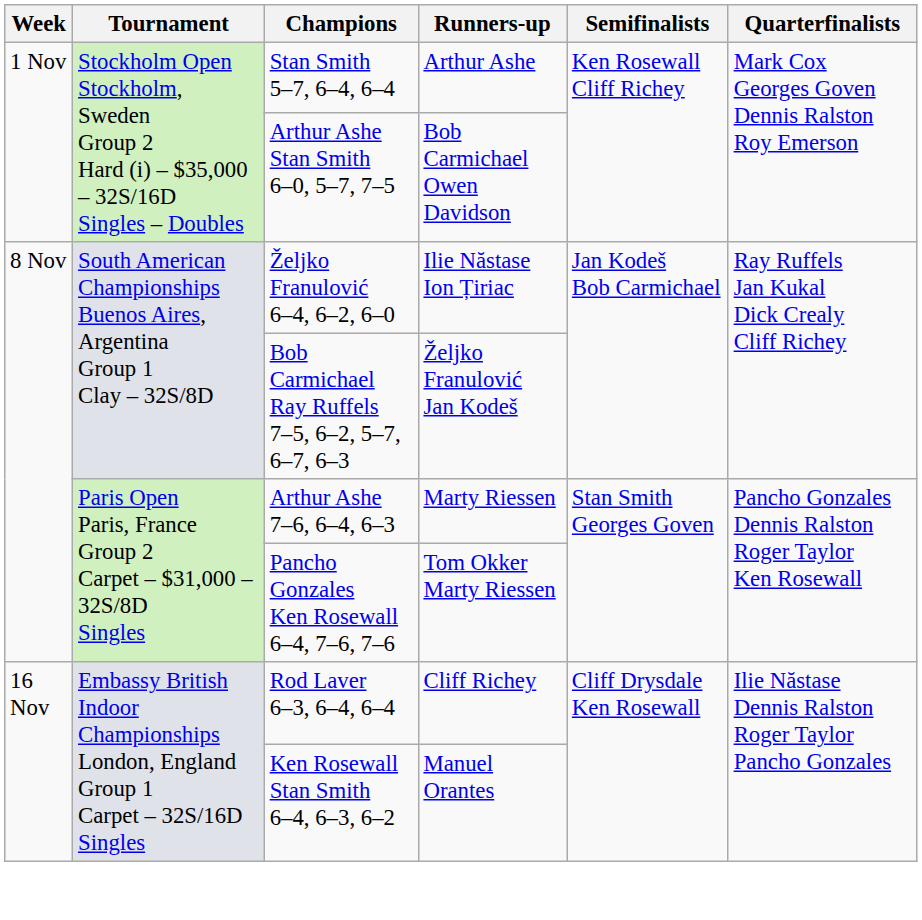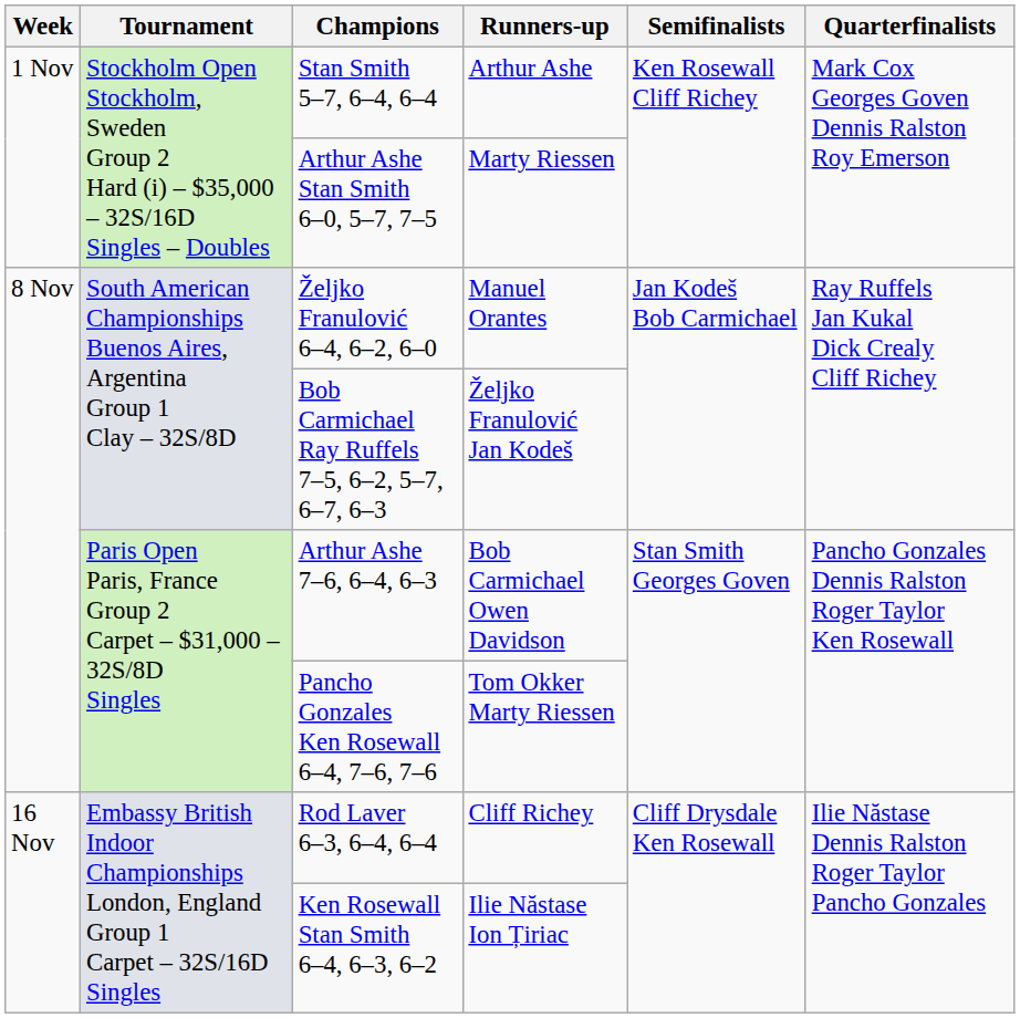 <table class=wikitable style=font-size:95%>
 <tr>
 <th style="width:48px;">Week</th>
 <th style="width:250px;">Tournament</th>
 <th style="width:200px;">Champions</th>
 <th style="width:200px;">Runners-up</th>
 <th style="width:190px;">Semifinalists</th>
 <th style="width:190px;">Quarterfinalists</th>
 </tr>
 <tr valign=top>
 <td rowspan=2>1 Nov</td>
 <td style="background:#d0f0c0;"  rowspan="2"><a href='#'>Stockholm Open</a> <br> <a href='#'>Stockholm</a>, Sweden <br> Group 2 <br> Hard (i) – $35,000 – 32S/16D <br> <a href='#'>Singles</a> – <a href='#'>Doubles</a></td>
 <td> <a href='#'>Stan Smith</a> <br> 5–7, 6–4, 6–4</td>
 <td> <a href='#'>Arthur Ashe</a></td>
 <td rowspan=2> <a href='#'>Ken Rosewall</a> <br>  <a href='#'>Cliff Richey</a></td>
 <td rowspan=2> <a href='#'>Mark Cox</a> <br>  <a href='#'>Georges Goven</a> <br>  <a href='#'>Dennis Ralston</a> <br>  <a href='#'>Roy Emerson</a></td>
 </tr>
 <tr valign=top>
 <td> <a href='#'>Arthur Ashe</a> <br>  <a href='#'>Stan Smith</a> <br> 6–0, 5–7, 7–5</td>
-<td> <a href='#'>Bob Carmichael</a> <br>  <a href='#'>Owen Davidson</a></td>
+<td> <a href='#'>Marty Riessen</a></td>
 </tr>
 <tr valign=top>
 <td rowspan=4>8 Nov</td>
 <td style="background:#dfe2e9;" rowspan="2"><a href='#'>South American Championships</a> <br> <a href='#'>Buenos Aires</a>, Argentina <br> Group 1 <br> Clay – 32S/8D</td>
 <td> <a href='#'>Željko Franulović</a> <br> 6–4, 6–2, 6–0</td>
-<td> <a href='#'>Ilie Năstase</a> <br>  <a href='#'>Ion Țiriac</a></td>
+<td> <a href='#'>Manuel Orantes</a></td>
 <td rowspan=2> <a href='#'>Jan Kodeš</a> <br>  <a href='#'>Bob Carmichael</a></td>
 <td rowspan=2> <a href='#'>Ray Ruffels</a> <br>  <a href='#'>Jan Kukal</a> <br>  <a href='#'>Dick Crealy</a> <br>  <a href='#'>Cliff Richey</a></td>
 </tr>
 <tr valign=top>
 <td> <a href='#'>Bob Carmichael</a> <br>  <a href='#'>Ray Ruffels</a> <br> 7–5, 6–2, 5–7, 6–7, 6–3</td>
 <td> <a href='#'>Željko Franulović</a> <br>  <a href='#'>Jan Kodeš</a></td>
 </tr>
 <tr valign=top>
 <td style="background:#d0f0c0;" rowspan=2><a href='#'>Paris Open</a> <br> Paris, France <br> Group 2 <br> Carpet – $31,000 – 32S/8D <br> <a href='#'>Singles</a></td>
 <td> <a href='#'>Arthur Ashe</a> <br> 7–6, 6–4, 6–3</td>
-<td> <a href='#'>Marty Riessen</a></td>
+<td> <a href='#'>Bob Carmichael</a> <br>  <a href='#'>Owen Davidson</a></td>
 <td rowspan=2> <a href='#'>Stan Smith</a> <br>  <a href='#'>Georges Goven</a></td>
 <td rowspan=2> <a href='#'>Pancho Gonzales</a> <br>  <a href='#'>Dennis Ralston</a> <br>  <a href='#'>Roger Taylor</a> <br>  <a href='#'>Ken Rosewall</a></td>
 </tr>
 <tr valign=top>
 <td> <a href='#'>Pancho Gonzales</a> <br>  <a href='#'>Ken Rosewall</a> <br> 6–4, 7–6, 7–6</td>
 <td> <a href='#'>Tom Okker</a> <br>  <a href='#'>Marty Riessen</a></td>
 </tr>
 <tr valign=top>
 <td rowspan=2>16 Nov</td>
 <td style="background:#dfe2e9;" rowspan="2"><a href='#'>Embassy British Indoor Championships</a> <br> London, England <br> Group 1 <br> Carpet – 32S/16D <br> <a href='#'>Singles</a></td>
 <td> <a href='#'>Rod Laver</a> <br> 6–3, 6–4, 6–4</td>
 <td> <a href='#'>Cliff Richey</a></td>
 <td rowspan=2> <a href='#'>Cliff Drysdale</a> <br>  <a href='#'>Ken Rosewall</a></td>
 <td rowspan=2> <a href='#'>Ilie Năstase</a> <br>  <a href='#'>Dennis Ralston</a> <br>  <a href='#'>Roger Taylor</a> <br>  <a href='#'>Pancho Gonzales</a></td>
 </tr>
 <tr valign=top>
 <td> <a href='#'>Ken Rosewall</a> <br>  <a href='#'>Stan Smith</a> <br> 6–4, 6–3, 6–2</td>
-<td> <a href='#'>Manuel Orantes</a></td>
+<td> <a href='#'>Ilie Năstase</a> <br>  <a href='#'>Ion Țiriac</a></td>
 </tr>
 </table>
